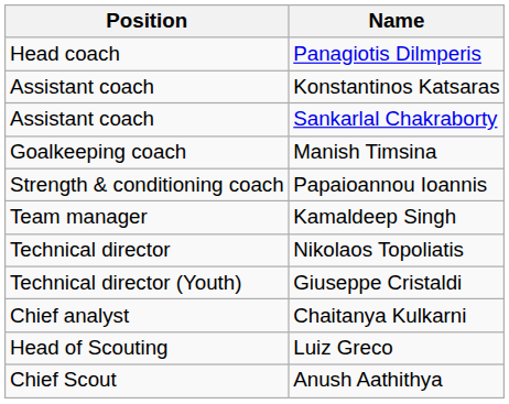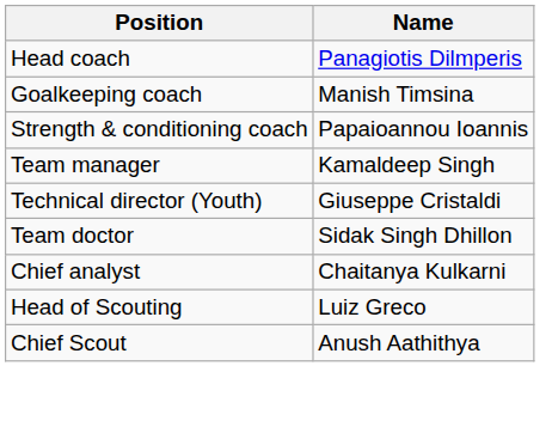 <table class="wikitable">
 <tr>
 <th>Position</th>
 <th>Name</th>
 </tr>
 <tr>
 <td>Head coach</td>
 <td> <a href='#'>Panagiotis Dilmperis</a></td>
-</tr>
-<tr>
-<td>Assistant coach</td>
-<td> Konstantinos Katsaras</td>
-</tr>
-<tr>
-<td>Assistant coach</td>
-<td> <a href='#'>Sankarlal Chakraborty</a></td>
 </tr>
 <tr>
 <td>Goalkeeping coach</td>
 <td> Manish Timsina</td>
 </tr>
 <tr>
 <td>Strength & conditioning coach</td>
 <td> Papaioannou Ioannis</td>
 </tr>
 <tr>
 <td>Team manager</td>
 <td> Kamaldeep Singh</td>
 </tr>
 <tr>
-<td>Technical director</td>
-<td> Nikolaos Topoliatis</td>
+<td>Technical director (Youth)</td>
+<td> Giuseppe Cristaldi</td>
 </tr>
 <tr>
-<td>Technical director (Youth)</td>
-<td> Giuseppe Cristaldi</td>
+<td>Team doctor</td>
+<td> Sidak Singh Dhillon</td>
 </tr>
 <tr>
 <td>Chief analyst</td>
 <td> Chaitanya Kulkarni</td>
 </tr>
 <tr>
 <td>Head of Scouting</td>
 <td> Luiz Greco</td>
 </tr>
 <tr>
 <td>Chief Scout</td>
 <td> Anush Aathithya</td>
 </tr>
 </table>
